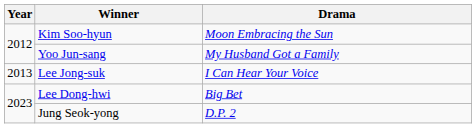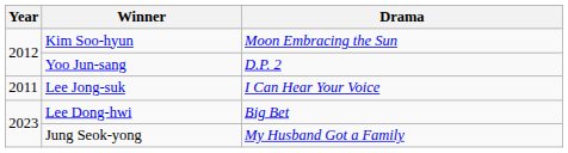 <table class="wikitable" style="width:600px">
 <tr>
 <th width=10>Year</th>
 <th>Winner</th>
 <th>Drama</th>
 </tr>
 <tr>
 <td rowspan=2>2012</td>
 <td><a href='#'>Kim Soo-hyun</a></td>
 <td><em><a href='#'>Moon Embracing the Sun</a></em></td>
 </tr>
 <tr>
 <td><a href='#'>Yoo Jun-sang</a></td>
-<td><em><a href='#'>My Husband Got a Family</a></em></td>
+<td><em><a href='#'>D.P. 2</a></em></td>
 </tr>
 <tr>
-<td>2013</td>
+<td>2011</td>
 <td><a href='#'>Lee Jong-suk</a></td>
 <td><em><a href='#'>I Can Hear Your Voice</a></em></td>
 </tr>
 <tr>
 <td rowspan="2">2023</td>
 <td><a href='#'>Lee Dong-hwi</a></td>
 <td><em><a href='#'>Big Bet</a></em></td>
 </tr>
 <tr>
 <td>Jung Seok-yong</td>
-<td><em><a href='#'>D.P. 2</a></em></td>
+<td><em><a href='#'>My Husband Got a Family</a></em></td>
 </tr>
 </table>
